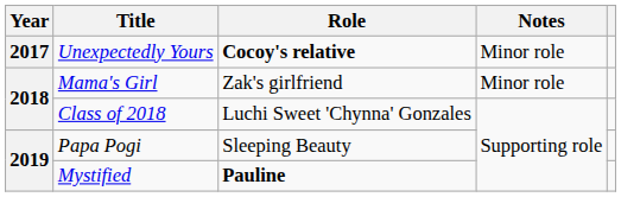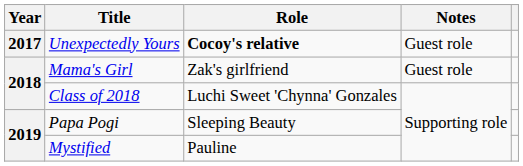 <table class="wikitable sortable plainrowheaders">
 <tr>
 <th scope="col">Year</th>
 <th scope="col">Title</th>
 <th scope="col">Role</th>
 <th scope="col">Notes</th>
 <th scope="col" class="unsortable"></th>
 </tr>
 <tr>
 <th scope="row">2017</th>
 <td><em><a href='#'>Unexpectedly Yours</a></em></td>
 <td><strong>Cocoy's relative</strong></td>
-<td>Minor role</td>
+<td>Guest role</td>
 <td></td>
 </tr>
 <tr>
 <th scope="row" rowspan="2">2018</th>
 <td><em><a href='#'>Mama's Girl</a></em></td>
 <td>Zak's girlfriend</td>
-<td>Minor role</td>
+<td>Guest role</td>
 <td></td>
 </tr>
 <tr>
 <td><em><a href='#'>Class of 2018</a></em></td>
 <td>Luchi Sweet 'Chynna' Gonzales</td>
 <td rowspan="3">Supporting role</td>
 <td></td>
 </tr>
 <tr>
 <th scope="row" rowspan="2">2019</th>
 <td><em>Papa Pogi</em></td>
 <td>Sleeping Beauty</td>
 <td></td>
 </tr>
 <tr>
 <td><em><a href='#'>Mystified</a></em></td>
-<td><strong>Pauline</strong></td>
+<td>Pauline</td>
 <td></td>
 </tr>
 </table>
